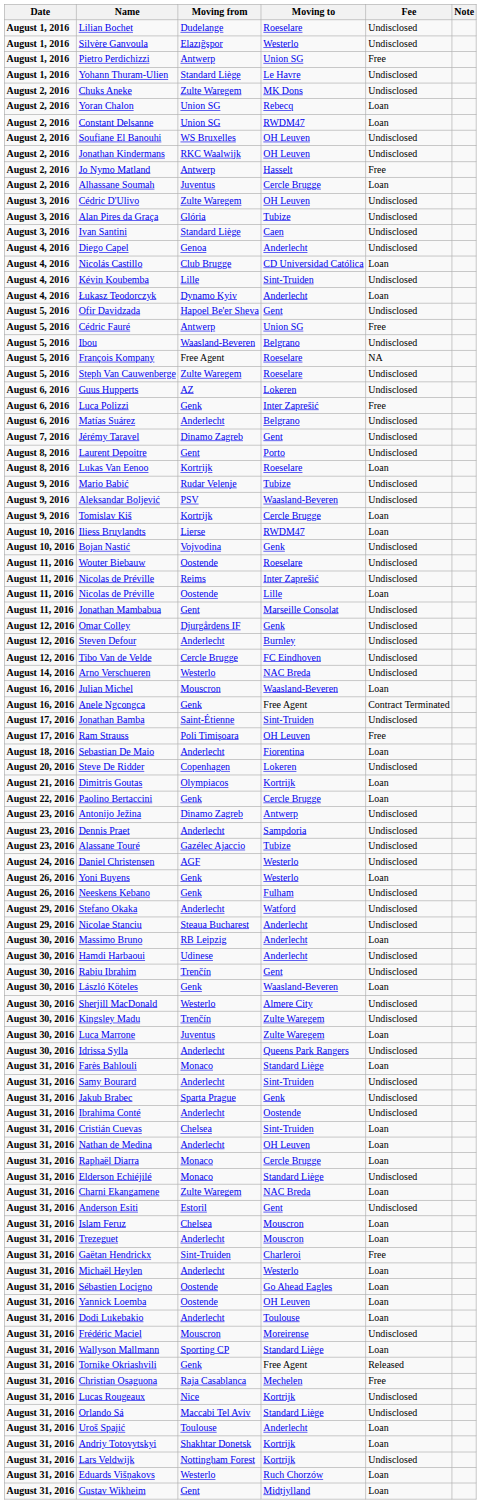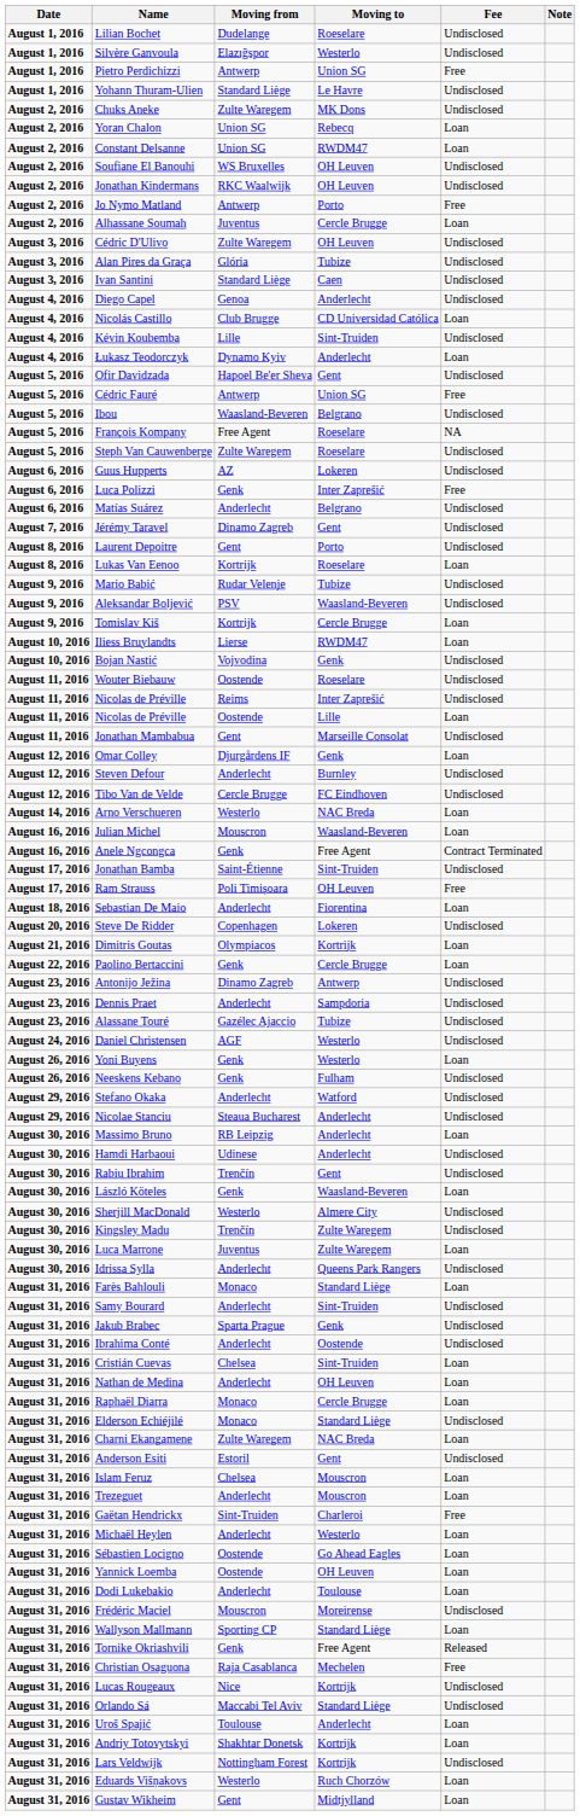 <table class="wikitable sortable">
 <tr>
 <th>Date</th>
 <th>Name</th>
 <th>Moving from</th>
 <th>Moving to</th>
 <th>Fee</th>
 <th>Note</th>
 </tr>
 <tr>
 <td><strong>August 1, 2016</strong></td>
 <td> <a href='#'>Lilian Bochet</a></td>
 <td> <a href='#'>Dudelange</a></td>
 <td> <a href='#'>Roeselare</a></td>
 <td>Undisclosed </td>
 <td></td>
 </tr>
 <tr>
 <td><strong>August 1, 2016</strong></td>
 <td> <a href='#'>Silvère Ganvoula</a></td>
 <td> <a href='#'>Elazığspor</a></td>
 <td> <a href='#'>Westerlo</a></td>
 <td>Undisclosed </td>
 <td></td>
 </tr>
 <tr>
 <td><strong>August 1, 2016</strong></td>
 <td> <a href='#'>Pietro Perdichizzi</a></td>
 <td> <a href='#'>Antwerp</a></td>
 <td> <a href='#'>Union SG</a></td>
 <td>Free </td>
 <td></td>
 </tr>
 <tr>
 <td><strong>August 1, 2016</strong></td>
 <td> <a href='#'>Yohann Thuram-Ulien</a></td>
 <td> <a href='#'>Standard Liège</a></td>
 <td> <a href='#'>Le Havre</a></td>
 <td>Undisclosed </td>
 <td></td>
 </tr>
 <tr>
 <td><strong>August 2, 2016</strong></td>
 <td> <a href='#'>Chuks Aneke</a></td>
 <td> <a href='#'>Zulte Waregem</a></td>
 <td> <a href='#'>MK Dons</a></td>
 <td>Undisclosed </td>
 <td></td>
 </tr>
 <tr>
 <td><strong>August 2, 2016</strong></td>
 <td> <a href='#'>Yoran Chalon</a></td>
 <td> <a href='#'>Union SG</a></td>
 <td> <a href='#'>Rebecq</a></td>
 <td>Loan </td>
 <td></td>
 </tr>
 <tr>
 <td><strong>August 2, 2016</strong></td>
 <td> <a href='#'>Constant Delsanne</a></td>
 <td> <a href='#'>Union SG</a></td>
 <td> <a href='#'>RWDM47</a></td>
 <td>Loan </td>
 <td></td>
 </tr>
 <tr>
 <td><strong>August 2, 2016</strong></td>
 <td> <a href='#'>Soufiane El Banouhi</a></td>
 <td> <a href='#'>WS Bruxelles</a></td>
 <td> <a href='#'>OH Leuven</a></td>
 <td>Undisclosed </td>
 <td></td>
 </tr>
 <tr>
 <td><strong>August 2, 2016</strong></td>
 <td> <a href='#'>Jonathan Kindermans</a></td>
 <td> <a href='#'>RKC Waalwijk</a></td>
 <td> <a href='#'>OH Leuven</a></td>
 <td>Undisclosed </td>
 <td></td>
 </tr>
 <tr>
 <td><strong>August 2, 2016</strong></td>
 <td> <a href='#'>Jo Nymo Matland</a></td>
 <td> <a href='#'>Antwerp</a></td>
-<td> <a href='#'>Hasselt</a></td>
+<td> <a href='#'>Porto</a></td>
 <td>Free </td>
 <td></td>
 </tr>
 <tr>
 <td><strong>August 2, 2016</strong></td>
 <td> <a href='#'>Alhassane Soumah</a></td>
 <td> <a href='#'>Juventus</a></td>
 <td> <a href='#'>Cercle Brugge</a></td>
 <td>Loan </td>
 <td></td>
 </tr>
 <tr>
 <td><strong>August 3, 2016</strong></td>
 <td> <a href='#'>Cédric D'Ulivo</a></td>
 <td> <a href='#'>Zulte Waregem</a></td>
 <td> <a href='#'>OH Leuven</a></td>
 <td>Undisclosed </td>
 <td></td>
 </tr>
 <tr>
 <td><strong>August 3, 2016</strong></td>
 <td> <a href='#'>Alan Pires da Graça</a></td>
 <td> <a href='#'>Glória</a></td>
 <td> <a href='#'>Tubize</a></td>
 <td>Undisclosed </td>
 <td></td>
 </tr>
 <tr>
 <td><strong>August 3, 2016</strong></td>
 <td> <a href='#'>Ivan Santini</a></td>
 <td> <a href='#'>Standard Liège</a></td>
 <td> <a href='#'>Caen</a></td>
 <td>Undisclosed </td>
 <td></td>
 </tr>
 <tr>
 <td><strong>August 4, 2016</strong></td>
 <td> <a href='#'>Diego Capel</a></td>
 <td> <a href='#'>Genoa</a></td>
 <td> <a href='#'>Anderlecht</a></td>
 <td>Undisclosed </td>
 <td></td>
 </tr>
 <tr>
 <td><strong>August 4, 2016</strong></td>
 <td> <a href='#'>Nicolás Castillo</a></td>
 <td> <a href='#'>Club Brugge</a></td>
 <td> <a href='#'>CD Universidad Católica</a></td>
 <td>Loan </td>
 <td align=center></td>
 </tr>
 <tr>
 <td><strong>August 4, 2016</strong></td>
 <td> <a href='#'>Kévin Koubemba</a></td>
 <td> <a href='#'>Lille</a></td>
 <td> <a href='#'>Sint-Truiden</a></td>
 <td>Undisclosed </td>
 <td></td>
 </tr>
 <tr>
 <td><strong>August 4, 2016</strong></td>
 <td> <a href='#'>Łukasz Teodorczyk</a></td>
 <td> <a href='#'>Dynamo Kyiv</a></td>
 <td> <a href='#'>Anderlecht</a></td>
 <td>Loan </td>
 <td></td>
 </tr>
 <tr>
 <td><strong>August 5, 2016</strong></td>
 <td> <a href='#'>Ofir Davidzada</a></td>
 <td> <a href='#'>Hapoel Be'er Sheva</a></td>
 <td> <a href='#'>Gent</a></td>
 <td>Undisclosed </td>
 <td></td>
 </tr>
 <tr>
 <td><strong>August 5, 2016</strong></td>
 <td> <a href='#'>Cédric Fauré</a></td>
 <td> <a href='#'>Antwerp</a></td>
 <td> <a href='#'>Union SG</a></td>
 <td>Free </td>
 <td></td>
 </tr>
 <tr>
 <td><strong>August 5, 2016</strong></td>
 <td> <a href='#'>Ibou</a></td>
 <td> <a href='#'>Waasland-Beveren</a></td>
 <td> <a href='#'>Belgrano</a></td>
 <td>Undisclosed </td>
 <td></td>
 </tr>
 <tr>
 <td><strong>August 5, 2016</strong></td>
 <td> <a href='#'>François Kompany</a></td>
 <td>Free Agent</td>
 <td> <a href='#'>Roeselare</a></td>
 <td>NA </td>
 <td></td>
 </tr>
 <tr>
 <td><strong>August 5, 2016</strong></td>
 <td> <a href='#'>Steph Van Cauwenberge</a></td>
 <td> <a href='#'>Zulte Waregem</a></td>
 <td> <a href='#'>Roeselare</a></td>
 <td>Undisclosed </td>
 <td></td>
 </tr>
 <tr>
 <td><strong>August 6, 2016</strong></td>
 <td> <a href='#'>Guus Hupperts</a></td>
 <td> <a href='#'>AZ</a></td>
 <td> <a href='#'>Lokeren</a></td>
 <td>Undisclosed </td>
 <td></td>
 </tr>
 <tr>
 <td><strong>August 6, 2016</strong></td>
 <td> <a href='#'>Luca Polizzi</a></td>
 <td> <a href='#'>Genk</a></td>
 <td> <a href='#'>Inter Zaprešić</a></td>
 <td>Free </td>
 <td align=center></td>
 </tr>
 <tr>
 <td><strong>August 6, 2016</strong></td>
 <td> <a href='#'>Matías Suárez</a></td>
 <td> <a href='#'>Anderlecht</a></td>
 <td> <a href='#'>Belgrano</a></td>
 <td>Undisclosed </td>
 <td align=center></td>
 </tr>
 <tr>
 <td><strong>August 7, 2016</strong></td>
 <td> <a href='#'>Jérémy Taravel</a></td>
 <td> <a href='#'>Dinamo Zagreb</a></td>
 <td> <a href='#'>Gent</a></td>
 <td>Undisclosed </td>
 <td></td>
 </tr>
 <tr>
 <td><strong>August 8, 2016</strong></td>
 <td> <a href='#'>Laurent Depoitre</a></td>
 <td> <a href='#'>Gent</a></td>
 <td> <a href='#'>Porto</a></td>
 <td>Undisclosed </td>
 <td></td>
 </tr>
 <tr>
 <td><strong>August 8, 2016</strong></td>
 <td> <a href='#'>Lukas Van Eenoo</a></td>
 <td> <a href='#'>Kortrijk</a></td>
 <td> <a href='#'>Roeselare</a></td>
 <td>Loan </td>
 <td></td>
 </tr>
 <tr>
 <td><strong>August 9, 2016</strong></td>
 <td> <a href='#'>Mario Babić</a></td>
 <td> <a href='#'>Rudar Velenje</a></td>
 <td> <a href='#'>Tubize</a></td>
 <td>Undisclosed </td>
 <td></td>
 </tr>
 <tr>
 <td><strong>August 9, 2016</strong></td>
 <td> <a href='#'>Aleksandar Boljević</a></td>
 <td> <a href='#'>PSV</a></td>
 <td> <a href='#'>Waasland-Beveren</a></td>
 <td>Undisclosed </td>
 <td></td>
 </tr>
 <tr>
 <td><strong>August 9, 2016</strong></td>
 <td> <a href='#'>Tomislav Kiš</a></td>
 <td> <a href='#'>Kortrijk</a></td>
 <td> <a href='#'>Cercle Brugge</a></td>
 <td>Loan </td>
 <td></td>
 </tr>
 <tr>
 <td><strong>August 10, 2016</strong></td>
 <td> <a href='#'>Iliess Bruylandts</a></td>
 <td> <a href='#'>Lierse</a></td>
 <td> <a href='#'>RWDM47</a></td>
 <td>Loan </td>
 <td></td>
 </tr>
 <tr>
 <td><strong>August 10, 2016</strong></td>
 <td> <a href='#'>Bojan Nastić</a></td>
 <td> <a href='#'>Vojvodina</a></td>
 <td> <a href='#'>Genk</a></td>
 <td>Undisclosed </td>
 <td></td>
 </tr>
 <tr>
 <td><strong>August 11, 2016</strong></td>
 <td> <a href='#'>Wouter Biebauw</a></td>
 <td> <a href='#'>Oostende</a></td>
 <td> <a href='#'>Roeselare</a></td>
 <td>Undisclosed </td>
 <td></td>
 </tr>
 <tr>
 <td><strong>August 11, 2016</strong></td>
 <td> <a href='#'>Nicolas de Préville</a></td>
 <td> <a href='#'>Reims</a></td>
 <td> <a href='#'>Inter Zaprešić</a></td>
 <td>Undisclosed </td>
 <td></td>
 </tr>
 <tr>
 <td><strong>August 11, 2016</strong></td>
 <td> <a href='#'>Nicolas de Préville</a></td>
 <td> <a href='#'>Oostende</a></td>
 <td> <a href='#'>Lille</a></td>
 <td>Loan </td>
 <td></td>
 </tr>
 <tr>
 <td><strong>August 11, 2016</strong></td>
 <td> <a href='#'>Jonathan Mambabua</a></td>
 <td> <a href='#'>Gent</a></td>
 <td> <a href='#'>Marseille Consolat</a></td>
 <td>Undisclosed </td>
 <td></td>
 </tr>
 <tr>
 <td><strong>August 12, 2016</strong></td>
 <td> <a href='#'>Omar Colley</a></td>
 <td> <a href='#'>Djurgårdens IF</a></td>
 <td> <a href='#'>Genk</a></td>
-<td>Undisclosed </td>
+<td>Loan </td>
 <td></td>
 </tr>
 <tr>
 <td><strong>August 12, 2016</strong></td>
 <td> <a href='#'>Steven Defour</a></td>
 <td> <a href='#'>Anderlecht</a></td>
 <td> <a href='#'>Burnley</a></td>
 <td>Undisclosed </td>
 <td></td>
 </tr>
 <tr>
 <td><strong>August 12, 2016</strong></td>
 <td> <a href='#'>Tibo Van de Velde</a></td>
 <td> <a href='#'>Cercle Brugge</a></td>
 <td> <a href='#'>FC Eindhoven</a></td>
 <td>Undisclosed </td>
 <td></td>
 </tr>
 <tr>
 <td><strong>August 14, 2016</strong></td>
 <td> <a href='#'>Arno Verschueren</a></td>
 <td> <a href='#'>Westerlo</a></td>
 <td> <a href='#'>NAC Breda</a></td>
-<td>Undisclosed </td>
+<td>Loan </td>
 <td></td>
 </tr>
 <tr>
 <td><strong>August 16, 2016</strong></td>
 <td> <a href='#'>Julian Michel</a></td>
 <td> <a href='#'>Mouscron</a></td>
 <td> <a href='#'>Waasland-Beveren</a></td>
 <td>Loan </td>
 <td></td>
 </tr>
 <tr>
 <td><strong>August 16, 2016</strong></td>
 <td> <a href='#'>Anele Ngcongca</a></td>
 <td> <a href='#'>Genk</a></td>
 <td>Free Agent</td>
 <td>Contract Terminated </td>
 <td></td>
 </tr>
 <tr>
 <td><strong>August 17, 2016</strong></td>
 <td> <a href='#'>Jonathan Bamba</a></td>
 <td> <a href='#'>Saint-Étienne</a></td>
 <td> <a href='#'>Sint-Truiden</a></td>
 <td>Undisclosed </td>
 <td></td>
 </tr>
 <tr>
 <td><strong>August 17, 2016</strong></td>
 <td> <a href='#'>Ram Strauss</a></td>
 <td> <a href='#'>Poli Timișoara</a></td>
 <td> <a href='#'>OH Leuven</a></td>
 <td>Free </td>
 <td></td>
 </tr>
 <tr>
 <td><strong>August 18, 2016</strong></td>
 <td> <a href='#'>Sebastian De Maio</a></td>
 <td> <a href='#'>Anderlecht</a></td>
 <td> <a href='#'>Fiorentina</a></td>
 <td>Loan </td>
 <td></td>
 </tr>
 <tr>
 <td><strong>August 20, 2016</strong></td>
 <td> <a href='#'>Steve De Ridder</a></td>
 <td> <a href='#'>Copenhagen</a></td>
 <td> <a href='#'>Lokeren</a></td>
 <td>Undisclosed </td>
 <td></td>
 </tr>
 <tr>
 <td><strong>August 21, 2016</strong></td>
 <td> <a href='#'>Dimitris Goutas</a></td>
 <td> <a href='#'>Olympiacos</a></td>
 <td> <a href='#'>Kortrijk</a></td>
 <td>Loan </td>
 <td></td>
 </tr>
 <tr>
 <td><strong>August 22, 2016</strong></td>
 <td> <a href='#'>Paolino Bertaccini</a></td>
 <td> <a href='#'>Genk</a></td>
 <td> <a href='#'>Cercle Brugge</a></td>
 <td>Loan </td>
 <td></td>
 </tr>
 <tr>
 <td><strong>August 23, 2016</strong></td>
 <td> <a href='#'>Antonijo Ježina</a></td>
 <td> <a href='#'>Dinamo Zagreb</a></td>
 <td> <a href='#'>Antwerp</a></td>
 <td>Undisclosed </td>
 <td></td>
 </tr>
 <tr>
 <td><strong>August 23, 2016</strong></td>
 <td> <a href='#'>Dennis Praet</a></td>
 <td> <a href='#'>Anderlecht</a></td>
 <td> <a href='#'>Sampdoria</a></td>
 <td>Undisclosed </td>
 <td></td>
 </tr>
 <tr>
 <td><strong>August 23, 2016</strong></td>
 <td> <a href='#'>Alassane Touré</a></td>
 <td> <a href='#'>Gazélec Ajaccio</a></td>
 <td> <a href='#'>Tubize</a></td>
 <td>Undisclosed </td>
 <td></td>
 </tr>
 <tr>
 <td><strong>August 24, 2016</strong></td>
 <td> <a href='#'>Daniel Christensen</a></td>
 <td> <a href='#'>AGF</a></td>
 <td> <a href='#'>Westerlo</a></td>
 <td>Undisclosed </td>
 <td></td>
 </tr>
 <tr>
 <td><strong>August 26, 2016</strong></td>
 <td> <a href='#'>Yoni Buyens</a></td>
 <td> <a href='#'>Genk</a></td>
 <td> <a href='#'>Westerlo</a></td>
 <td>Loan </td>
 <td></td>
 </tr>
 <tr>
 <td><strong>August 26, 2016</strong></td>
 <td> <a href='#'>Neeskens Kebano</a></td>
 <td> <a href='#'>Genk</a></td>
 <td> <a href='#'>Fulham</a></td>
 <td>Undisclosed </td>
 <td></td>
 </tr>
 <tr>
 <td><strong>August 29, 2016</strong></td>
 <td> <a href='#'>Stefano Okaka</a></td>
 <td> <a href='#'>Anderlecht</a></td>
 <td> <a href='#'>Watford</a></td>
 <td>Undisclosed </td>
 <td></td>
 </tr>
 <tr>
 <td><strong>August 29, 2016</strong></td>
 <td> <a href='#'>Nicolae Stanciu</a></td>
 <td> <a href='#'>Steaua Bucharest</a></td>
 <td> <a href='#'>Anderlecht</a></td>
 <td>Undisclosed </td>
 <td></td>
 </tr>
 <tr>
 <td><strong>August 30, 2016</strong></td>
 <td> <a href='#'>Massimo Bruno</a></td>
 <td> <a href='#'>RB Leipzig</a></td>
 <td> <a href='#'>Anderlecht</a></td>
 <td>Loan </td>
 <td></td>
 </tr>
 <tr>
 <td><strong>August 30, 2016</strong></td>
 <td> <a href='#'>Hamdi Harbaoui</a></td>
 <td> <a href='#'>Udinese</a></td>
 <td> <a href='#'>Anderlecht</a></td>
 <td>Undisclosed </td>
 <td></td>
 </tr>
 <tr>
 <td><strong>August 30, 2016</strong></td>
 <td> <a href='#'>Rabiu Ibrahim</a></td>
 <td> <a href='#'>Trenčín</a></td>
 <td> <a href='#'>Gent</a></td>
 <td>Undisclosed </td>
 <td></td>
 </tr>
 <tr>
 <td><strong>August 30, 2016</strong></td>
 <td> <a href='#'>László Köteles</a></td>
 <td> <a href='#'>Genk</a></td>
 <td> <a href='#'>Waasland-Beveren</a></td>
 <td>Loan </td>
 <td></td>
 </tr>
 <tr>
 <td><strong>August 30, 2016</strong></td>
 <td> <a href='#'>Sherjill MacDonald</a></td>
 <td> <a href='#'>Westerlo</a></td>
 <td> <a href='#'>Almere City</a></td>
 <td>Undisclosed </td>
 <td align=center></td>
 </tr>
 <tr>
 <td><strong>August 30, 2016</strong></td>
 <td> <a href='#'>Kingsley Madu</a></td>
 <td> <a href='#'>Trenčín</a></td>
 <td> <a href='#'>Zulte Waregem</a></td>
 <td>Undisclosed </td>
 <td></td>
 </tr>
 <tr>
 <td><strong>August 30, 2016</strong></td>
 <td> <a href='#'>Luca Marrone</a></td>
 <td> <a href='#'>Juventus</a></td>
 <td> <a href='#'>Zulte Waregem</a></td>
 <td>Loan </td>
 <td></td>
 </tr>
 <tr>
 <td><strong>August 30, 2016</strong></td>
 <td> <a href='#'>Idrissa Sylla</a></td>
 <td> <a href='#'>Anderlecht</a></td>
 <td> <a href='#'>Queens Park Rangers</a></td>
 <td>Undisclosed </td>
 <td></td>
 </tr>
 <tr>
 <td><strong>August 31, 2016</strong></td>
 <td> <a href='#'>Farès Bahlouli</a></td>
 <td> <a href='#'>Monaco</a></td>
 <td> <a href='#'>Standard Liège</a></td>
 <td>Loan </td>
 <td></td>
 </tr>
 <tr>
 <td><strong>August 31, 2016</strong></td>
 <td> <a href='#'>Samy Bourard</a></td>
 <td> <a href='#'>Anderlecht</a></td>
 <td> <a href='#'>Sint-Truiden</a></td>
 <td>Undisclosed </td>
 <td></td>
 </tr>
 <tr>
 <td><strong>August 31, 2016</strong></td>
 <td> <a href='#'>Jakub Brabec</a></td>
 <td> <a href='#'>Sparta Prague</a></td>
 <td> <a href='#'>Genk</a></td>
 <td>Undisclosed </td>
 <td></td>
 </tr>
 <tr>
 <td><strong>August 31, 2016</strong></td>
 <td> <a href='#'>Ibrahima Conté</a></td>
 <td> <a href='#'>Anderlecht</a></td>
 <td> <a href='#'>Oostende</a></td>
 <td>Undisclosed </td>
 <td></td>
 </tr>
 <tr>
 <td><strong>August 31, 2016</strong></td>
 <td> <a href='#'>Cristián Cuevas</a></td>
 <td> <a href='#'>Chelsea</a></td>
 <td> <a href='#'>Sint-Truiden</a></td>
 <td>Loan </td>
 <td></td>
 </tr>
 <tr>
 <td><strong>August 31, 2016</strong></td>
 <td> <a href='#'>Nathan de Medina</a></td>
 <td> <a href='#'>Anderlecht</a></td>
 <td> <a href='#'>OH Leuven</a></td>
 <td>Loan </td>
 <td></td>
 </tr>
 <tr>
 <td><strong>August 31, 2016</strong></td>
 <td> <a href='#'>Raphaël Diarra</a></td>
 <td> <a href='#'>Monaco</a></td>
 <td> <a href='#'>Cercle Brugge</a></td>
 <td>Loan </td>
 <td></td>
 </tr>
 <tr>
 <td><strong>August 31, 2016</strong></td>
 <td> <a href='#'>Elderson Echiéjilé</a></td>
 <td> <a href='#'>Monaco</a></td>
 <td> <a href='#'>Standard Liège</a></td>
 <td>Undisclosed </td>
 <td></td>
 </tr>
 <tr>
 <td><strong>August 31, 2016</strong></td>
 <td> <a href='#'>Charni Ekangamene</a></td>
 <td> <a href='#'>Zulte Waregem</a></td>
 <td> <a href='#'>NAC Breda</a></td>
 <td>Loan </td>
 <td></td>
 </tr>
 <tr>
 <td><strong>August 31, 2016</strong></td>
 <td> <a href='#'>Anderson Esiti</a></td>
 <td> <a href='#'>Estoril</a></td>
 <td> <a href='#'>Gent</a></td>
 <td>Undisclosed </td>
 <td></td>
 </tr>
 <tr>
 <td><strong>August 31, 2016</strong></td>
 <td> <a href='#'>Islam Feruz</a></td>
 <td> <a href='#'>Chelsea</a></td>
 <td> <a href='#'>Mouscron</a></td>
 <td>Loan </td>
 <td></td>
 </tr>
 <tr>
 <td><strong>August 31, 2016</strong></td>
 <td> <a href='#'>Trezeguet</a></td>
 <td> <a href='#'>Anderlecht</a></td>
 <td> <a href='#'>Mouscron</a></td>
 <td>Loan </td>
 <td></td>
 </tr>
 <tr>
 <td><strong>August 31, 2016</strong></td>
 <td> <a href='#'>Gaëtan Hendrickx</a></td>
 <td> <a href='#'>Sint-Truiden</a></td>
 <td> <a href='#'>Charleroi</a></td>
 <td>Free </td>
 <td></td>
 </tr>
 <tr>
 <td><strong>August 31, 2016</strong></td>
 <td> <a href='#'>Michaël Heylen</a></td>
 <td> <a href='#'>Anderlecht</a></td>
 <td> <a href='#'>Westerlo</a></td>
 <td>Loan </td>
 <td></td>
 </tr>
 <tr>
 <td><strong>August 31, 2016</strong></td>
 <td> <a href='#'>Sébastien Locigno</a></td>
 <td> <a href='#'>Oostende</a></td>
 <td> <a href='#'>Go Ahead Eagles</a></td>
 <td>Loan </td>
 <td></td>
 </tr>
 <tr>
 <td><strong>August 31, 2016</strong></td>
 <td> <a href='#'>Yannick Loemba</a></td>
 <td> <a href='#'>Oostende</a></td>
 <td> <a href='#'>OH Leuven</a></td>
 <td>Loan </td>
 <td></td>
 </tr>
 <tr>
 <td><strong>August 31, 2016</strong></td>
 <td> <a href='#'>Dodi Lukebakio</a></td>
 <td> <a href='#'>Anderlecht</a></td>
 <td> <a href='#'>Toulouse</a></td>
 <td>Loan </td>
 <td></td>
 </tr>
 <tr>
 <td><strong>August 31, 2016</strong></td>
 <td> <a href='#'>Frédéric Maciel</a></td>
 <td> <a href='#'>Mouscron</a></td>
 <td> <a href='#'>Moreirense</a></td>
 <td>Undisclosed </td>
 <td></td>
 </tr>
 <tr>
 <td><strong>August 31, 2016</strong></td>
 <td> <a href='#'>Wallyson Mallmann</a></td>
 <td> <a href='#'>Sporting CP</a></td>
 <td> <a href='#'>Standard Liège</a></td>
 <td>Loan </td>
 <td></td>
 </tr>
 <tr>
 <td><strong>August 31, 2016</strong></td>
 <td> <a href='#'>Tornike Okriashvili</a></td>
 <td> <a href='#'>Genk</a></td>
 <td>Free Agent</td>
 <td>Released </td>
 <td></td>
 </tr>
 <tr>
 <td><strong>August 31, 2016</strong></td>
 <td> <a href='#'>Christian Osaguona</a></td>
 <td> <a href='#'>Raja Casablanca</a></td>
 <td> <a href='#'>Mechelen</a></td>
 <td>Free </td>
 <td></td>
 </tr>
 <tr>
 <td><strong>August 31, 2016</strong></td>
 <td> <a href='#'>Lucas Rougeaux</a></td>
 <td> <a href='#'>Nice</a></td>
 <td> <a href='#'>Kortrijk</a></td>
 <td>Undisclosed </td>
 <td></td>
 </tr>
 <tr>
 <td><strong>August 31, 2016</strong></td>
 <td> <a href='#'>Orlando Sá</a></td>
 <td> <a href='#'>Maccabi Tel Aviv</a></td>
 <td> <a href='#'>Standard Liège</a></td>
 <td>Undisclosed </td>
 <td></td>
 </tr>
 <tr>
 <td><strong>August 31, 2016</strong></td>
 <td> <a href='#'>Uroš Spajić</a></td>
 <td> <a href='#'>Toulouse</a></td>
 <td> <a href='#'>Anderlecht</a></td>
 <td>Loan </td>
 <td></td>
 </tr>
 <tr>
 <td><strong>August 31, 2016</strong></td>
 <td> <a href='#'>Andriy Totovytskyi</a></td>
 <td> <a href='#'>Shakhtar Donetsk</a></td>
 <td> <a href='#'>Kortrijk</a></td>
 <td>Loan </td>
 <td></td>
 </tr>
 <tr>
 <td><strong>August 31, 2016</strong></td>
 <td> <a href='#'>Lars Veldwijk</a></td>
 <td> <a href='#'>Nottingham Forest</a></td>
 <td> <a href='#'>Kortrijk</a></td>
 <td>Undisclosed </td>
 <td></td>
 </tr>
 <tr>
 <td><strong>August 31, 2016</strong></td>
 <td> <a href='#'>Eduards Višņakovs</a></td>
 <td> <a href='#'>Westerlo</a></td>
 <td> <a href='#'>Ruch Chorzów</a></td>
 <td>Loan </td>
 <td></td>
 </tr>
 <tr>
 <td><strong>August 31, 2016</strong></td>
 <td> <a href='#'>Gustav Wikheim</a></td>
 <td> <a href='#'>Gent</a></td>
 <td> <a href='#'>Midtjylland</a></td>
 <td>Loan </td>
 <td></td>
 </tr>
 </table>
